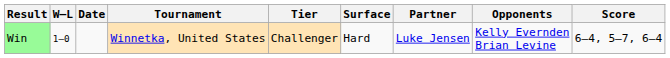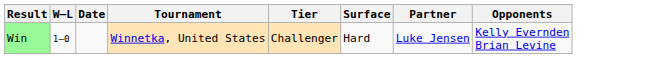 <table class="sortable wikitable">
 <tr>
 <th>Result</th>
 <th class="unsortable">W–L</th>
 <th>Date</th>
 <th>Tournament</th>
 <th>Tier</th>
 <th>Surface</th>
 <th>Partner</th>
 <th>Opponents</th>
-<th class="unsortable">Score</th>
 </tr>
 <tr>
 <td style="background:#98fb98;">Win</td>
 <td><small>1–0</small></td>
 <td></td>
 <td style="background:moccasin;"><a href='#'>Winnetka</a>, United States</td>
 <td style="background:moccasin;">Challenger</td>
 <td>Hard</td>
 <td> <a href='#'>Luke Jensen</a></td>
 <td> <a href='#'>Kelly Evernden</a> <br>  <a href='#'>Brian Levine</a></td>
-<td>6–4, 5–7, 6–4</td>
 </tr>
 </table>
